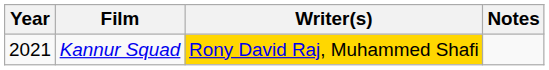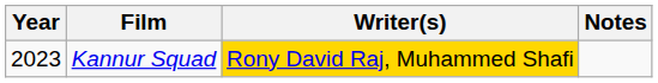 <table class="wikitable">
 <tr>
 <th>Year</th>
 <th>Film</th>
 <th>Writer(s)</th>
 <th>Notes</th>
 </tr>
 <tr>
-<td>2021</td>
+<td>2023</td>
 <td><em><a href='#'>Kannur Squad</a></em></td>
 <td style="background: gold;"><a href='#'>Rony David Raj</a>, Muhammed Shafi</td>
 <td></td>
 </tr>
 </table>
